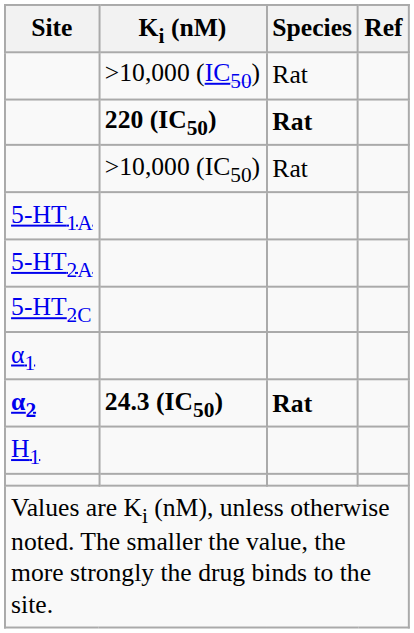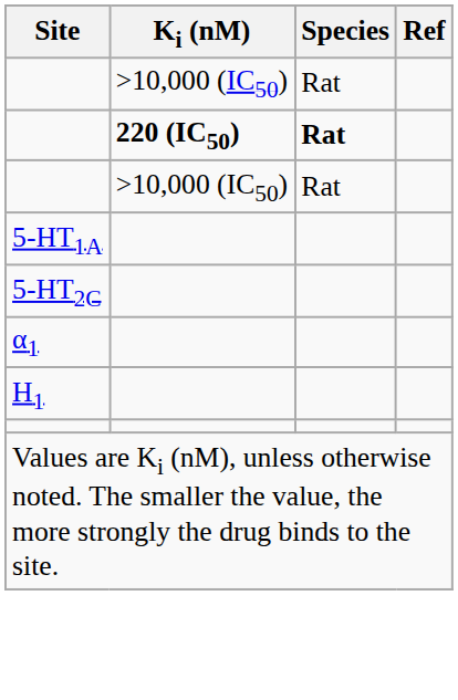 <table class="wikitable floatleft" style="font-size:small;">
 <tr>
 <th>Site</th>
 <th>K<sub>i</sub> (nM)</th>
 <th>Species</th>
 <th>Ref</th>
 </tr>
 <tr>
 <td></td>
 <td>>10,000 (<a href='#'>IC<sub>50</sub></a>)</td>
 <td>Rat</td>
 <td></td>
 </tr>
 <tr>
 <td><strong></strong></td>
 <td><strong>220 (IC<sub>50</sub>)</strong></td>
 <td><strong>Rat</strong></td>
 <td></td>
 </tr>
 <tr>
 <td></td>
 <td>>10,000 (IC<sub>50</sub>)</td>
 <td>Rat</td>
 <td></td>
 </tr>
 <tr>
 <td><a href='#'>5-HT<sub>1A</sub></a></td>
 <td></td>
 <td></td>
 <td></td>
 </tr>
 <tr>
-<td><a href='#'>5-HT<sub>2A</sub></a></td>
-<td></td>
-<td></td>
-<td></td>
-</tr>
-<tr>
 <td><a href='#'>5-HT<sub>2C</sub></a></td>
 <td></td>
 <td></td>
 <td></td>
 </tr>
 <tr>
 <td><a href='#'>α<sub>1</sub></a></td>
 <td></td>
 <td></td>
-<td></td>
-</tr>
-<tr>
-<td><strong><a href='#'>α<sub>2</sub></a></strong></td>
-<td><strong>24.3 (IC<sub>50</sub>)</strong></td>
-<td><strong>Rat</strong></td>
 <td></td>
 </tr>
 <tr>
 <td><a href='#'>H<sub>1</sub></a></td>
 <td></td>
 <td></td>
 <td></td>
 </tr>
 <tr>
 <td></td>
 <td></td>
 <td></td>
 <td></td>
 </tr>
 <tr class="sortbottom">
 <td colspan="4" style="width: 1px;">Values are K<sub>i</sub> (nM), unless otherwise noted. The smaller the value, the more strongly the drug binds to the site.</td>
 </tr>
 </table>
